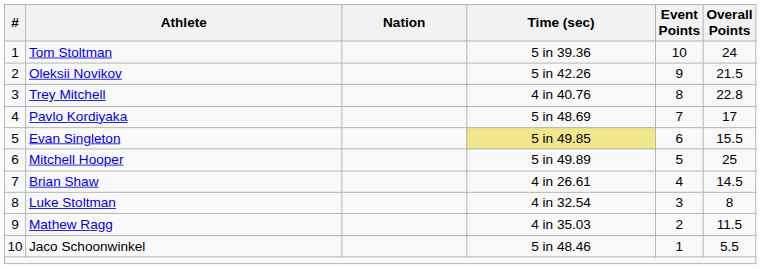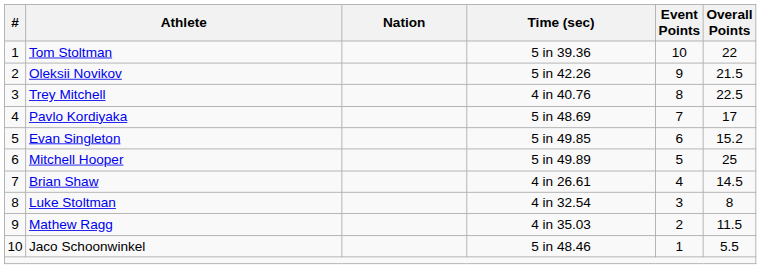 <table class="wikitable sortable" style="text-align:center;width: 70%;">
 <tr>
 <th scope="col" style="width: 10px;">#</th>
 <th scope="col">Athlete</th>
 <th scope="col">Nation</th>
 <th scope="col">Time (sec)</th>
 <th scope="col" style="width: 10px;">Event Points</th>
 <th scope="col" style="width: 10px;">Overall Points</th>
 </tr>
 <tr>
 <td>1</td>
 <td align=left><a href='#'>Tom Stoltman</a></td>
 <td align=left></td>
 <td>5 in 39.36</td>
 <td>10</td>
-<td>24</td>
+<td>22</td>
 </tr>
 <tr>
 <td>2</td>
 <td align=left><a href='#'>Oleksii Novikov</a></td>
 <td align=left></td>
 <td>5 in 42.26</td>
 <td>9</td>
 <td>21.5</td>
 </tr>
 <tr>
 <td>3</td>
 <td align=left><a href='#'>Trey Mitchell</a></td>
 <td align=left></td>
 <td>4 in 40.76</td>
 <td>8</td>
-<td>22.8</td>
+<td>22.5</td>
 </tr>
 <tr>
 <td>4</td>
 <td align=left><a href='#'>Pavlo Kordiyaka</a></td>
 <td align=left></td>
 <td>5 in 48.69</td>
 <td>7</td>
 <td>17</td>
 </tr>
 <tr>
 <td>5</td>
 <td align=left><a href='#'>Evan Singleton</a></td>
 <td align=left></td>
-<td style="background: khaki;">5 in 49.85</td>
+<td>5 in 49.85</td>
 <td>6</td>
-<td>15.5</td>
+<td>15.2</td>
 </tr>
 <tr>
 <td>6</td>
 <td align=left><a href='#'>Mitchell Hooper</a></td>
 <td align=left></td>
 <td>5 in 49.89</td>
 <td>5</td>
 <td>25</td>
 </tr>
 <tr>
 <td>7</td>
 <td align=left><a href='#'>Brian Shaw</a></td>
 <td align=left></td>
 <td>4 in 26.61</td>
 <td>4</td>
 <td>14.5</td>
 </tr>
 <tr>
 <td>8</td>
 <td align=left><a href='#'>Luke Stoltman</a></td>
 <td align=left></td>
 <td>4 in 32.54</td>
 <td>3</td>
 <td>8</td>
 </tr>
 <tr>
 <td>9</td>
 <td align=left><a href='#'>Mathew Ragg</a></td>
 <td align=left></td>
 <td>4 in 35.03</td>
 <td>2</td>
 <td>11.5</td>
 </tr>
 <tr>
 <td>10</td>
 <td align=left>Jaco Schoonwinkel</td>
 <td align=left></td>
 <td>5 in 48.46</td>
 <td>1</td>
 <td>5.5</td>
 </tr>
 <tr class="sortbottom">
 <td colspan="6"></td>
 </tr>
 </table>
